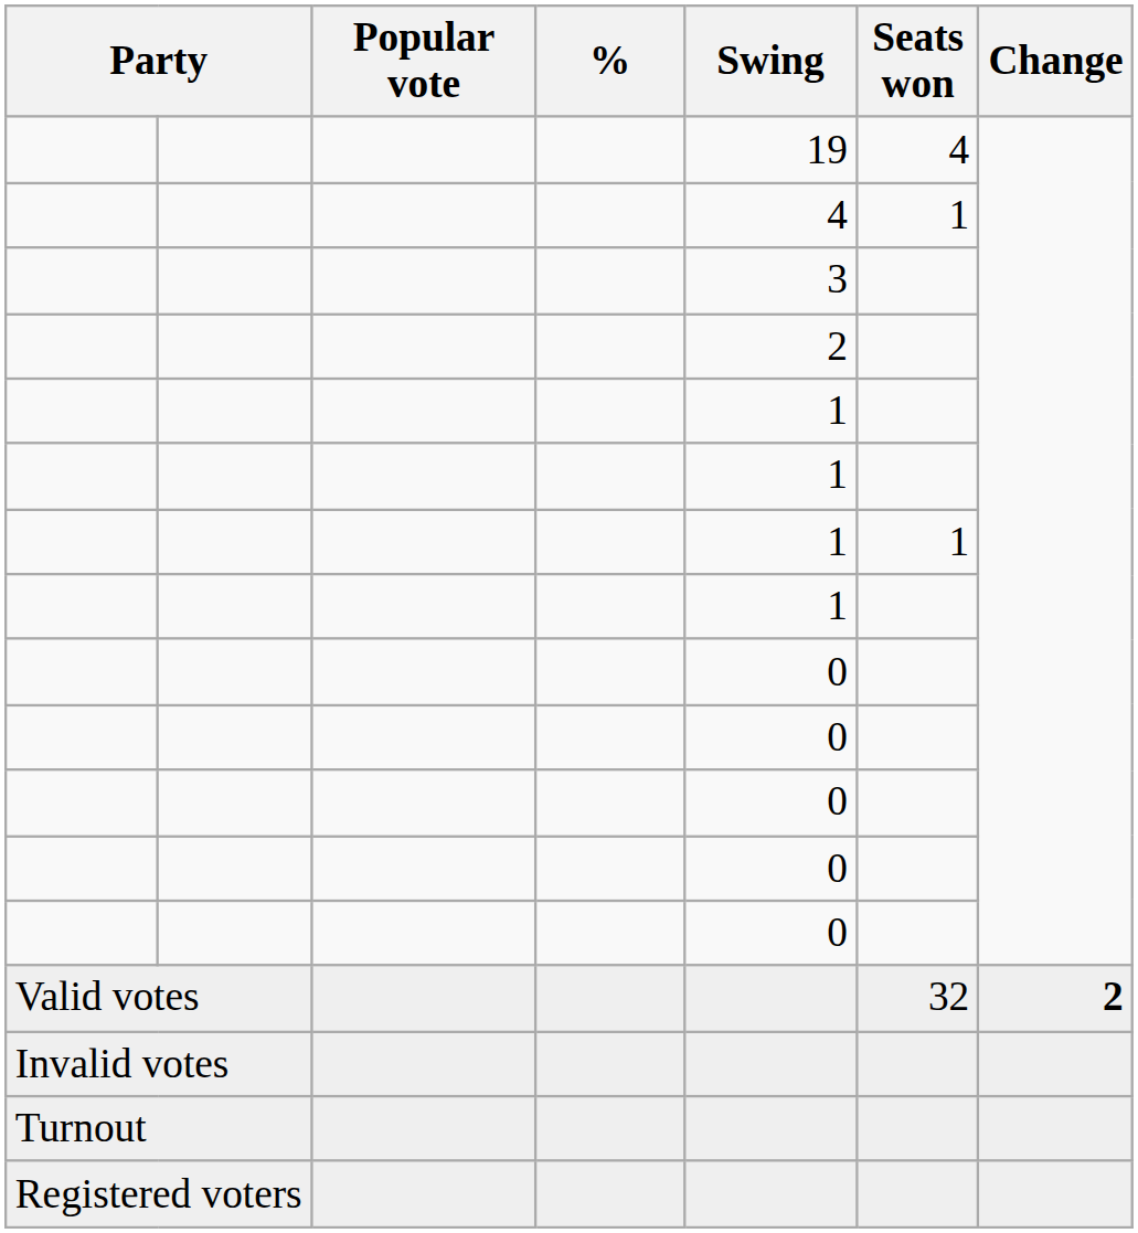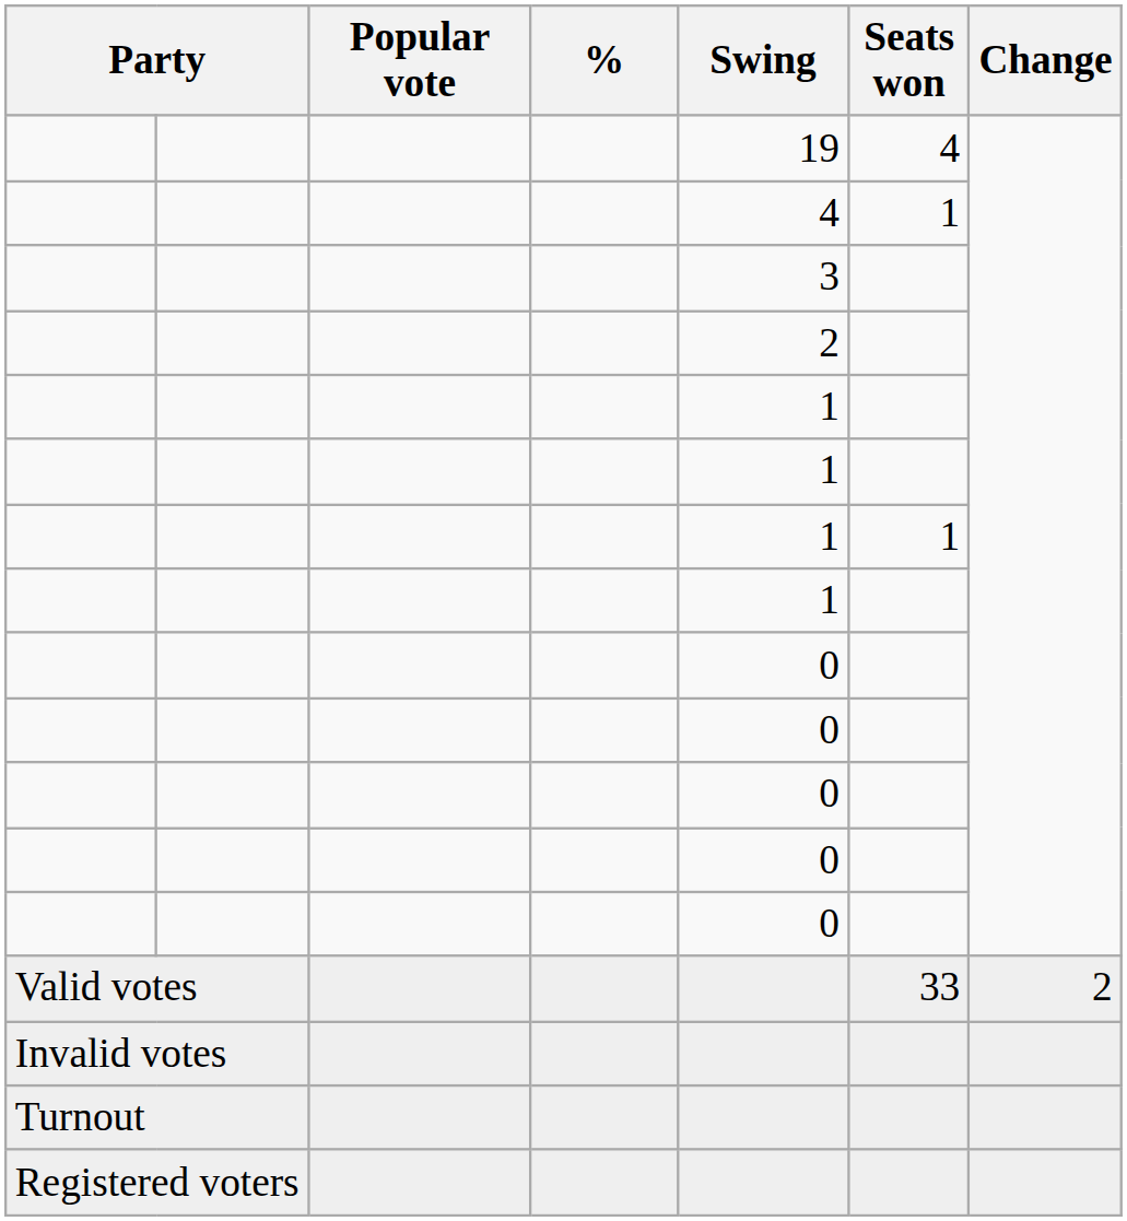 <table class=wikitable style="text-align:right">
 <tr>
 <th colspan=2>Party</th>
 <th width=80px>Popular vote</th>
 <th width=50px>%</th>
 <th width=60px>Swing</th>
 <th width=40px>Seats<br>won</th>
 <th width=45px>Change</th>
 </tr>
 <tr>
 <td></td>
 <td></td>
 <td></td>
 <td></td>
 <td>19</td>
 <td> 4</td>
 </tr>
 <tr>
 <td></td>
 <td></td>
 <td></td>
 <td></td>
 <td>4</td>
 <td> 1</td>
 </tr>
 <tr>
 <td></td>
 <td></td>
 <td></td>
 <td></td>
 <td>3</td>
 <td></td>
 </tr>
 <tr>
 <td></td>
 <td></td>
 <td></td>
 <td></td>
 <td>2</td>
 <td></td>
 </tr>
 <tr>
 <td></td>
 <td></td>
 <td></td>
 <td></td>
 <td>1</td>
 <td></td>
 </tr>
 <tr>
 <td></td>
 <td></td>
 <td></td>
 <td></td>
 <td>1</td>
 <td></td>
 </tr>
 <tr>
 <td></td>
 <td></td>
 <td></td>
 <td></td>
 <td>1</td>
 <td> 1</td>
 </tr>
 <tr>
 <td></td>
 <td></td>
 <td></td>
 <td></td>
 <td>1</td>
 <td></td>
 </tr>
 <tr>
 <td></td>
 <td></td>
 <td></td>
 <td></td>
 <td>0</td>
 <td></td>
 </tr>
 <tr>
 <td></td>
 <td></td>
 <td></td>
 <td></td>
 <td>0</td>
 <td></td>
 </tr>
 <tr>
 <td></td>
 <td></td>
 <td></td>
 <td></td>
 <td>0</td>
 <td></td>
 </tr>
 <tr>
 <td></td>
 <td></td>
 <td></td>
 <td></td>
 <td>0</td>
 <td></td>
 </tr>
 <tr>
 <td></td>
 <td></td>
 <td></td>
 <td></td>
 <td>0</td>
 <td></td>
 </tr>
 <tr style="background:#efefef;">
 <td style="text-align:left;" colspan="2">Valid votes</td>
 <td></td>
 <td></td>
 <td></td>
-<td>32</td>
-<td><strong> 2</strong></td>
+<td>33</td>
+<td> 2</td>
 </tr>
 <tr style="background:#efefef;">
 <td style="text-align:left;" colspan="2">Invalid votes</td>
 <td></td>
 <td></td>
 <td></td>
 <td></td>
 <td></td>
 </tr>
 <tr style="background:#efefef;">
 <td style="text-align:left;" colspan="2">Turnout</td>
 <td></td>
 <td></td>
 <td></td>
 <td></td>
 <td></td>
 </tr>
 <tr style="background:#efefef;">
 <td style="text-align:left;" colspan="2">Registered voters</td>
 <td></td>
 <td></td>
 <td></td>
 <td></td>
 <td></td>
 </tr>
 </table>
